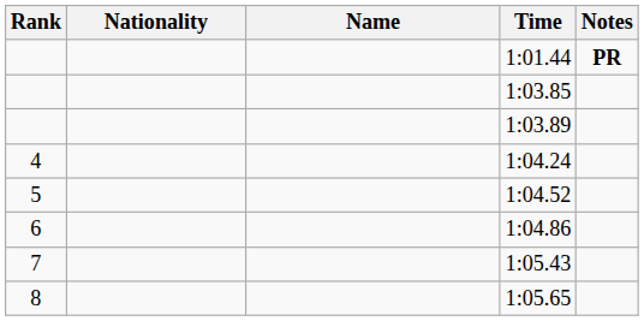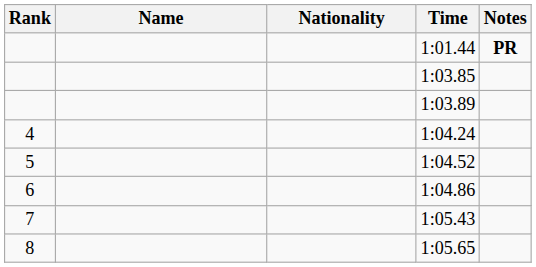 <table class="wikitable sortable" style="text-align:center">
 <tr>
 <th>Rank</th>
+<th style="width:180px">Name</th>
 <th style="width:125px">Nationality</th>
-<th style="width:180px">Name</th>
 <th>Time</th>
 <th>Notes</th>
 </tr>
 <tr>
 <td></td>
 <td style="text-align:left;"></td>
 <td style="text-align:left;"></td>
 <td>1:01.44</td>
 <td><strong>PR</strong></td>
 </tr>
 <tr>
 <td></td>
 <td style="text-align:left;"></td>
 <td style="text-align:left;"></td>
 <td>1:03.85</td>
 <td></td>
 </tr>
 <tr>
 <td></td>
 <td style="text-align:left;"></td>
 <td style="text-align:left;"></td>
 <td>1:03.89</td>
 <td></td>
 </tr>
 <tr>
 <td>4</td>
 <td style="text-align:left;"></td>
 <td style="text-align:left;"></td>
 <td>1:04.24</td>
 <td></td>
 </tr>
 <tr>
 <td>5</td>
 <td style="text-align:left;"></td>
 <td style="text-align:left;"></td>
 <td>1:04.52</td>
 <td></td>
 </tr>
 <tr>
 <td>6</td>
 <td style="text-align:left;"></td>
 <td style="text-align:left;"></td>
 <td>1:04.86</td>
 <td></td>
 </tr>
 <tr>
 <td>7</td>
 <td style="text-align:left;"></td>
 <td style="text-align:left;"></td>
 <td>1:05.43</td>
 <td></td>
 </tr>
 <tr>
 <td>8</td>
 <td style="text-align:left;"></td>
 <td style="text-align:left;"></td>
 <td>1:05.65</td>
 <td></td>
 </tr>
 </table>
